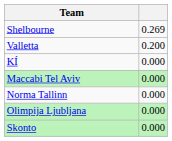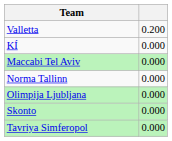 <table class="wikitable">
 <tr>
 <th width=200>Team</th>
 <th></th>
-</tr>
-<tr>
-<td> <a href='#'>Shelbourne</a></td>
-<td align=right>0.269</td>
 </tr>
 <tr>
 <td> <a href='#'>Valletta</a></td>
 <td align=right>0.200</td>
 </tr>
 <tr>
 <td> <a href='#'>KÍ</a></td>
 <td align=right>0.000</td>
 </tr>
 <tr bgcolor=#BBF3BB>
 <td> <a href='#'>Maccabi Tel Aviv</a></td>
 <td align=right>0.000</td>
 </tr>
 <tr>
 <td> <a href='#'>Norma Tallinn</a></td>
 <td align=right>0.000</td>
 </tr>
 <tr bgcolor=#BBF3BB>
 <td> <a href='#'>Olimpija Ljubljana</a></td>
 <td align=right>0.000</td>
 </tr>
 <tr bgcolor=#BBF3BB>
 <td> <a href='#'>Skonto</a></td>
 <td align=right>0.000</td>
 </tr>
+<tr bgcolor=#BBF3BB>
+<td> <a href='#'>Tavriya Simferopol</a></td>
+<td align=right>0.000</td>
+</tr>
 </table>
